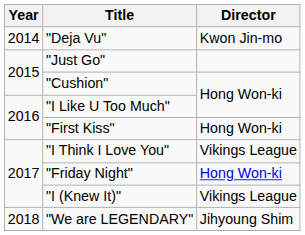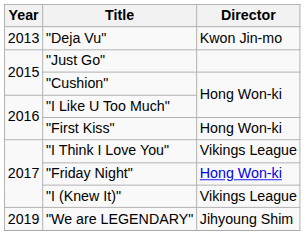 <table class="wikitable">
 <tr>
 <th>Year</th>
 <th>Title</th>
 <th>Director</th>
 </tr>
 <tr>
-<td>2014</td>
+<td>2013</td>
 <td>"Deja Vu"</td>
 <td>Kwon Jin-mo</td>
 </tr>
 <tr>
 <td rowspan="2">2015</td>
 <td>"Just Go"</td>
 <td></td>
 </tr>
 <tr>
 <td>"Cushion"</td>
 <td rowspan="2">Hong Won-ki</td>
 </tr>
 <tr>
 <td rowspan="2">2016</td>
 <td>"I Like U Too Much"</td>
 </tr>
 <tr>
 <td>"First Kiss"</td>
 <td>Hong Won-ki</td>
 </tr>
 <tr>
 <td rowspan="3">2017</td>
 <td>"I Think I Love You"</td>
 <td>Vikings League</td>
 </tr>
 <tr>
 <td>"Friday Night"</td>
 <td><a href='#'>Hong Won-ki</a></td>
 </tr>
 <tr>
 <td>"I (Knew It)"</td>
 <td>Vikings League</td>
 </tr>
 <tr>
-<td rowspan="1">2018</td>
+<td rowspan="1">2019</td>
 <td>"We are LEGENDARY"</td>
 <td>Jihyoung Shim </td>
 </tr>
 <tr>
 </tr>
 </table>
